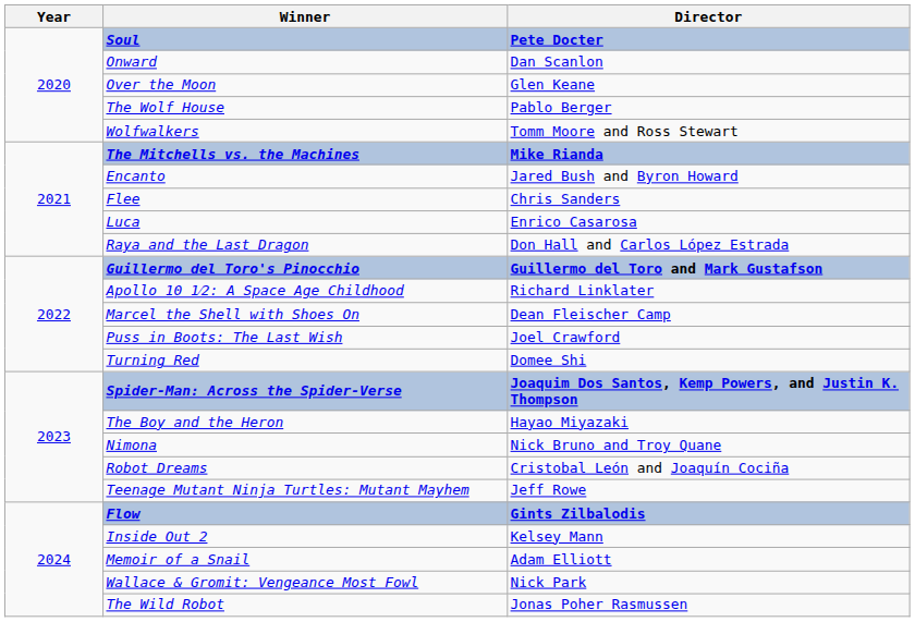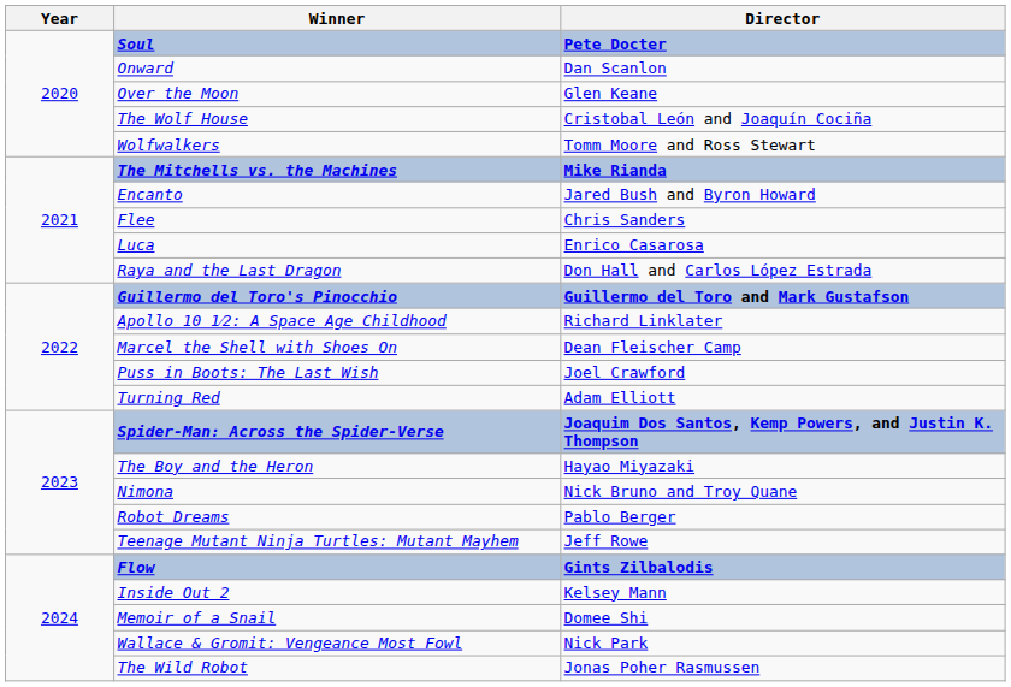 <table class="wikitable" width="95%" cellpadding="5">
 <tr>
 <th width="100"><strong>Year</strong></th>
 <th width="450"><strong>Winner</strong></th>
 <th width="450"><strong>Director</strong></th>
 </tr>
 <tr>
 <td rowspan="5" style="text-align:center;"><a href='#'>2020</a></td>
 <td style="background:#B0C4DE;"><strong><em><a href='#'>Soul</a></em></strong></td>
 <td style="background:#B0C4DE;"><strong><a href='#'>Pete Docter</a></strong></td>
 </tr>
 <tr>
 <td><em><a href='#'>Onward</a></em></td>
 <td><a href='#'>Dan Scanlon</a></td>
 </tr>
 <tr>
 <td><em><a href='#'>Over the Moon</a></em></td>
 <td><a href='#'>Glen Keane</a></td>
 </tr>
 <tr>
 <td><em><a href='#'>The Wolf House</a></em></td>
-<td><a href='#'>Pablo Berger</a></td>
+<td><a href='#'>Cristobal León</a> and <a href='#'>Joaquín Cociña</a></td>
 </tr>
 <tr>
 <td><em><a href='#'>Wolfwalkers</a></em></td>
 <td><a href='#'>Tomm Moore</a> and Ross Stewart</td>
 </tr>
 <tr>
 <td rowspan="5" style="text-align:center;"><a href='#'>2021</a></td>
 <td style="background:#B0C4DE;"><strong><em><a href='#'>The Mitchells vs. the Machines</a></em></strong></td>
 <td style="background:#B0C4DE;"><strong><a href='#'>Mike Rianda</a></strong></td>
 </tr>
 <tr>
 <td><em><a href='#'>Encanto</a></em></td>
 <td><a href='#'>Jared Bush</a> and <a href='#'>Byron Howard</a></td>
 </tr>
 <tr>
 <td><em><a href='#'>Flee</a></em></td>
 <td><a href='#'>Chris Sanders</a></td>
 </tr>
 <tr>
 <td><em><a href='#'>Luca</a></em></td>
 <td><a href='#'>Enrico Casarosa</a></td>
 </tr>
 <tr>
 <td><em><a href='#'>Raya and the Last Dragon</a></em></td>
 <td><a href='#'>Don Hall</a> and <a href='#'>Carlos López Estrada</a></td>
 </tr>
 <tr>
 <td rowspan="5" style="text-align:center;"><a href='#'>2022</a></td>
 <td style="background:#B0C4DE;"><strong><em><a href='#'>Guillermo del Toro's Pinocchio</a></em></strong></td>
 <td style="background:#B0C4DE;"><strong><a href='#'>Guillermo del Toro</a> and <a href='#'>Mark Gustafson</a></strong></td>
 </tr>
 <tr>
 <td><em><a href='#'>Apollo 10 1⁄2: A Space Age Childhood</a></em></td>
 <td><a href='#'>Richard Linklater</a></td>
 </tr>
 <tr>
 <td><em><a href='#'>Marcel the Shell with Shoes On</a></em></td>
 <td><a href='#'>Dean Fleischer Camp</a></td>
 </tr>
 <tr>
 <td><em><a href='#'>Puss in Boots: The Last Wish</a></em></td>
 <td><a href='#'>Joel Crawford</a></td>
 </tr>
 <tr>
 <td><em><a href='#'>Turning Red</a></em></td>
-<td><a href='#'>Domee Shi</a></td>
+<td><a href='#'>Adam Elliott</a></td>
 </tr>
 <tr>
 <td rowspan="5" style="text-align:center;"><a href='#'>2023</a></td>
 <td style="background:#B0C4DE;"><strong><em><a href='#'>Spider-Man: Across the Spider-Verse</a></em></strong></td>
 <td style="background:#B0C4DE;"><strong><a href='#'>Joaquim Dos Santos</a>, <a href='#'>Kemp Powers</a>, and <a href='#'>Justin K. Thompson</a></strong></td>
 </tr>
 <tr>
 <td><em><a href='#'>The Boy and the Heron</a></em></td>
 <td><a href='#'>Hayao Miyazaki</a></td>
 </tr>
 <tr>
 <td><em><a href='#'>Nimona</a></em></td>
 <td><a href='#'>Nick Bruno and Troy Quane</a></td>
 </tr>
 <tr>
 <td><em><a href='#'>Robot Dreams</a></em></td>
-<td><a href='#'>Cristobal León</a> and <a href='#'>Joaquín Cociña</a></td>
+<td><a href='#'>Pablo Berger</a></td>
 </tr>
 <tr>
 <td><em><a href='#'>Teenage Mutant Ninja Turtles: Mutant Mayhem</a></em></td>
 <td><a href='#'>Jeff Rowe</a></td>
 </tr>
 <tr>
 <td rowspan="5" style="text-align:center;"><a href='#'>2024</a></td>
 <td style="background:#B0C4DE;"><strong><em><a href='#'>Flow</a></em></strong></td>
 <td style="background:#B0C4DE;"><strong><a href='#'>Gints Zilbalodis</a></strong></td>
 </tr>
 <tr>
 <td><em><a href='#'>Inside Out 2</a></em></td>
 <td><a href='#'>Kelsey Mann</a></td>
 </tr>
 <tr>
 <td><em><a href='#'>Memoir of a Snail</a></em></td>
-<td><a href='#'>Adam Elliott</a></td>
+<td><a href='#'>Domee Shi</a></td>
 </tr>
 <tr>
 <td><em><a href='#'>Wallace & Gromit: Vengeance Most Fowl</a></em></td>
 <td><a href='#'>Nick Park</a></td>
 </tr>
 <tr>
 <td><em><a href='#'>The Wild Robot</a></em></td>
 <td><a href='#'>Jonas Poher Rasmussen</a></td>
 </tr>
 </table>
